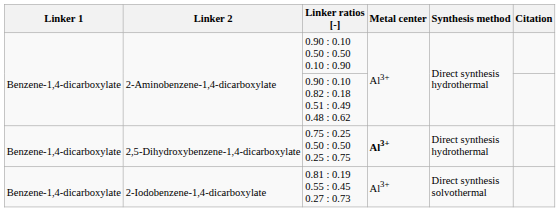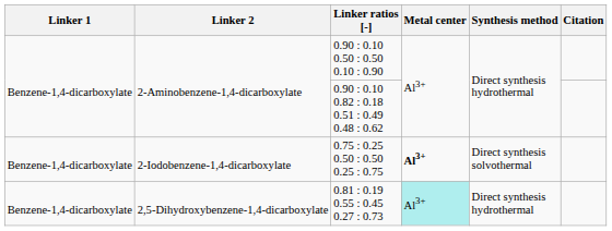 <table class="wikitable">
 <tr>
 <th>Linker 1</th>
 <th>Linker 2</th>
 <th>Linker ratios<br>[-]</th>
 <th>Metal center</th>
 <th>Synthesis method</th>
 <th>Citation</th>
 </tr>
 <tr>
 <td rowspan="2"><br>Benzene-1,4-dicarboxylate</td>
 <td rowspan="2"><br>2-Aminobenzene-1,4-dicarboxylate</td>
 <td>0.90 : 0.10<br>0.50 : 0.50<br>0.10 : 0.90</td>
 <td rowspan="2">Al<sup>3+</sup></td>
 <td rowspan="2">Direct synthesis<br>hydrothermal</td>
 <td></td>
 </tr>
 <tr>
 <td>0.90 : 0.10<br>0.82 : 0.18<br>0.51 : 0.49<br>0.48 : 0.62</td>
 <td></td>
 </tr>
 <tr>
 <td><br>Benzene-1,4-dicarboxylate</td>
-<td><br>2,5-Dihydroxybenzene-1,4-dicarboxylate</td>
+<td><br>2-Iodobenzene-1,4-dicarboxylate</td>
 <td>0.75 : 0.25<br>0.50 : 0.50<br>0.25 : 0.75</td>
 <td><strong>Al<sup>3+</sup></strong></td>
-<td>Direct synthesis<br>hydrothermal</td>
+<td>Direct synthesis<br>solvothermal</td>
 <td></td>
 </tr>
 <tr>
 <td><br>Benzene-1,4-dicarboxylate</td>
-<td><br>2-Iodobenzene-1,4-dicarboxylate</td>
+<td><br>2,5-Dihydroxybenzene-1,4-dicarboxylate</td>
 <td>0.81 : 0.19<br>0.55 : 0.45<br>0.27 : 0.73</td>
-<td>Al<sup>3+</sup></td>
-<td>Direct synthesis<br>solvothermal</td>
+<td style="background: paleturquoise;">Al<sup>3+</sup></td>
+<td>Direct synthesis<br>hydrothermal</td>
 <td></td>
 </tr>
 </table>
